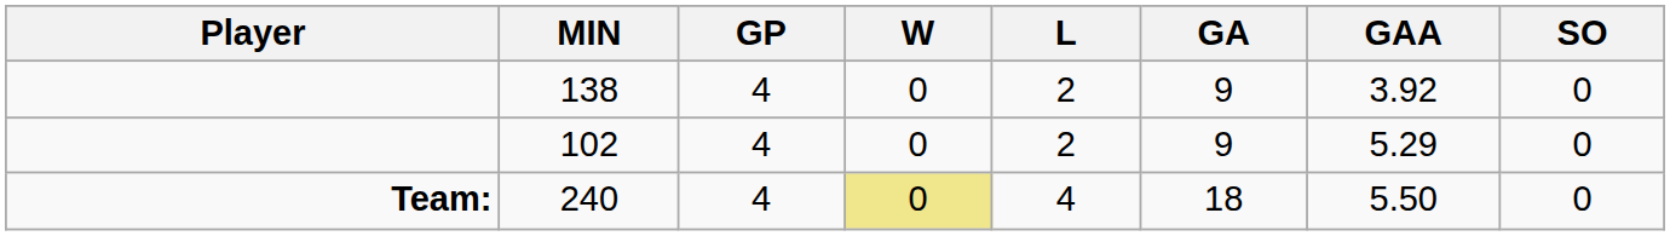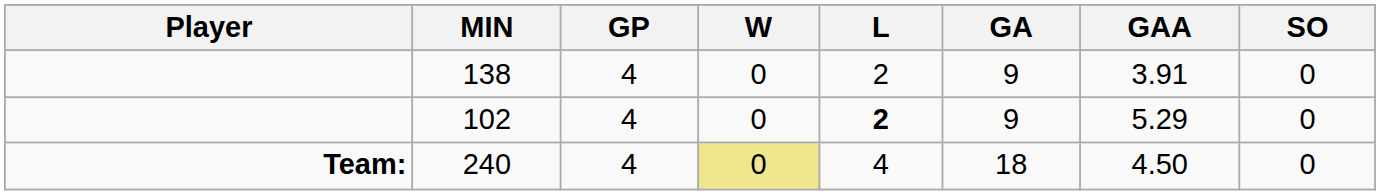 <table class="wikitable sortable" width="60%">
 <tr>
 <th bgcolor="#DDDDFF" width="10%">Player</th>
 <th width="3%" bgcolor="#DDDDFF" title="Minutes played">MIN</th>
 <th width="3%" bgcolor="#DDDDFF" title="Games played in">GP</th>
 <th width="3%" bgcolor="#DDDDFF" title="Wins">W</th>
 <th width="3%" bgcolor="#DDDDFF"title="Losses">L</th>
 <th width="3%" bgcolor="#DDDDFF" title="Goals against">GA</th>
 <th width="3%" bgcolor="#DDDDFF" title="Goals against average">GAA</th>
 <th width="3%" bgcolor="#DDDDFF" title="Shut-outs">SO</th>
 </tr>
 <tr align="center">
 <td align="right"></td>
 <td>138</td>
 <td>4</td>
 <td>0</td>
 <td>2</td>
 <td>9</td>
-<td>3.92</td>
+<td>3.91</td>
 <td>0</td>
 </tr>
 <tr align="center">
 <td align="right"></td>
 <td>102</td>
 <td>4</td>
 <td>0</td>
-<td>2</td>
+<td><strong>2</strong></td>
 <td>9</td>
 <td>5.29</td>
 <td>0</td>
 </tr>
 <tr align="center">
 <td align="right"><strong>Team:</strong></td>
 <td>240</td>
 <td>4</td>
 <td style="background: khaki;">0</td>
 <td>4</td>
 <td>18</td>
-<td>5.50</td>
+<td>4.50</td>
 <td>0</td>
 </tr>
 </table>
